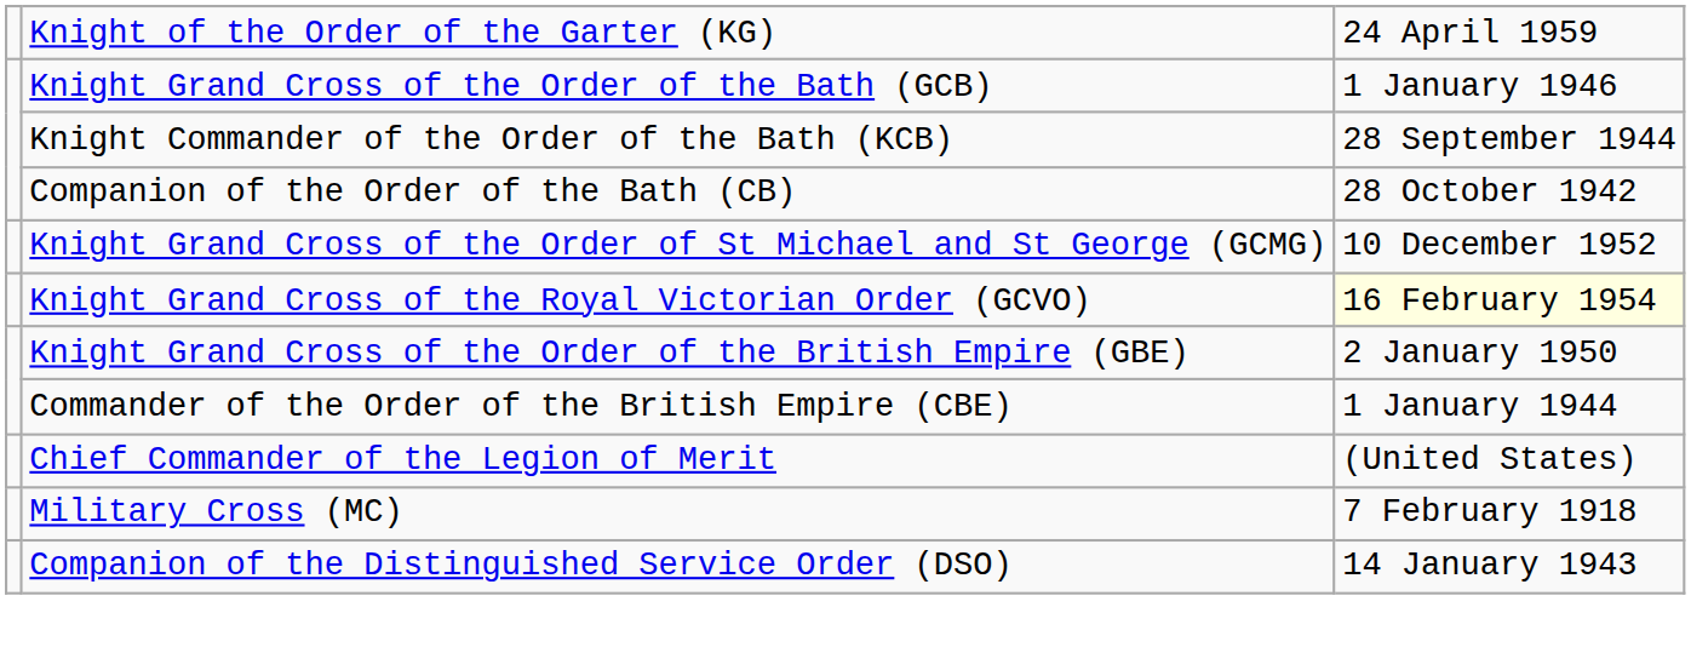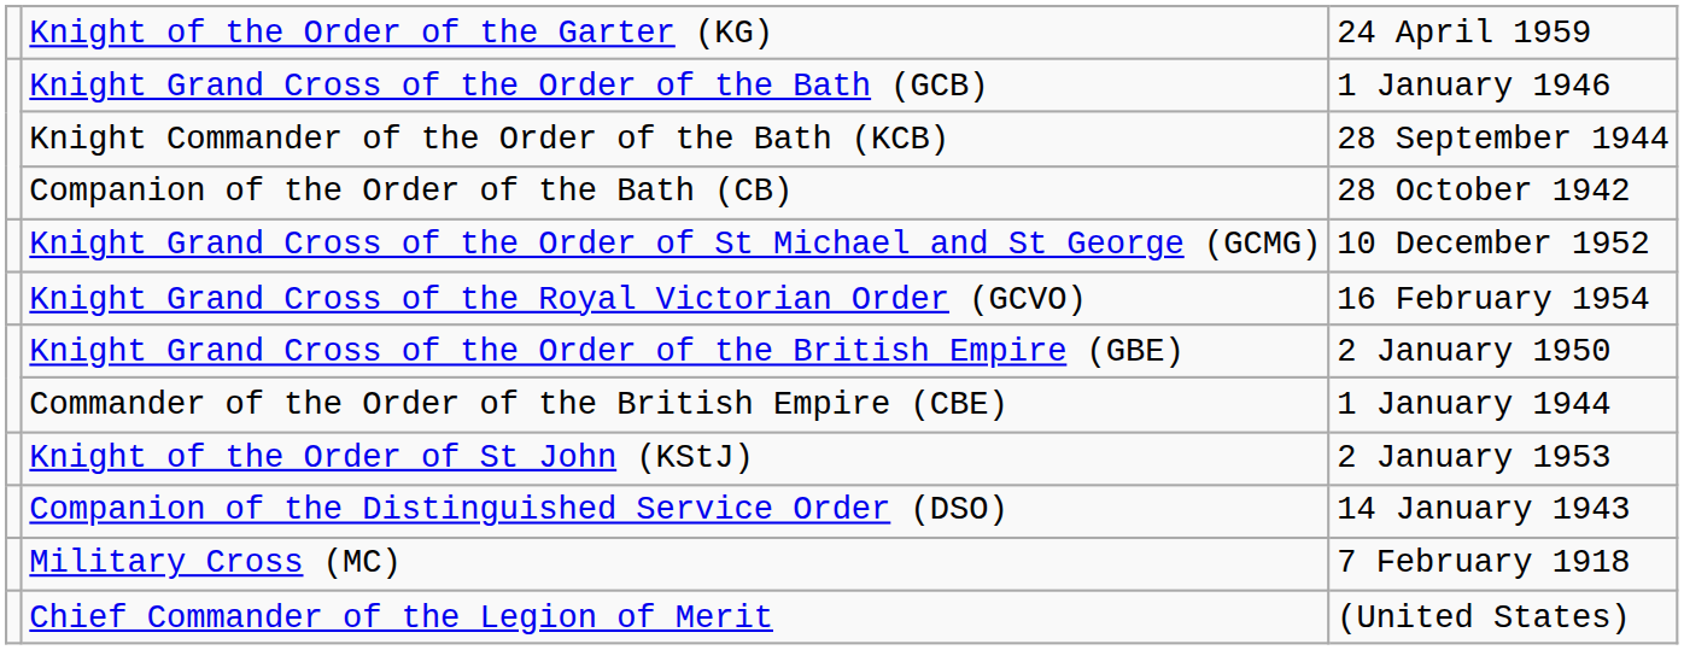 <table class=wikitable>
 <tr>
 <td></td>
 <td><a href='#'>Knight of the Order of the Garter</a> (KG)</td>
 <td>24 April 1959</td>
 </tr>
 <tr>
 <td rowspan=3></td>
 <td><a href='#'>Knight Grand Cross of the Order of the Bath</a> (GCB)</td>
 <td>1 January 1946</td>
 </tr>
 <tr>
 <td>Knight Commander of the Order of the Bath (KCB)</td>
 <td>28 September 1944</td>
 </tr>
 <tr>
 <td>Companion of the Order of the Bath (CB)</td>
 <td>28 October 1942</td>
 </tr>
 <tr>
 <td></td>
 <td><a href='#'>Knight Grand Cross of the Order of St Michael and St George</a> (GCMG)</td>
 <td>10 December 1952</td>
 </tr>
 <tr>
 <td></td>
 <td><a href='#'>Knight Grand Cross of the Royal Victorian Order</a> (GCVO)</td>
-<td style="background: lightyellow;">16 February 1954</td>
+<td>16 February 1954</td>
 </tr>
 <tr>
 <td rowspan=2></td>
 <td><a href='#'>Knight Grand Cross of the Order of the British Empire</a> (GBE)</td>
 <td>2 January 1950</td>
 </tr>
 <tr>
 <td>Commander of the Order of the British Empire (CBE)</td>
 <td>1 January 1944</td>
 </tr>
 <tr>
 <td></td>
-<td><a href='#'>Chief Commander of the Legion of Merit</a></td>
-<td>(United States)</td>
+<td><a href='#'>Knight of the Order of St John</a> (KStJ)</td>
+<td>2 January 1953</td>
+</tr>
+<tr>
+<td></td>
+<td><a href='#'>Companion of the Distinguished Service Order</a> (DSO)</td>
+<td>14 January 1943</td>
 </tr>
 <tr>
 <td></td>
 <td><a href='#'>Military Cross</a> (MC)</td>
 <td>7 February 1918</td>
 </tr>
 <tr>
 <td></td>
-<td><a href='#'>Companion of the Distinguished Service Order</a> (DSO)</td>
-<td>14 January 1943</td>
+<td><a href='#'>Chief Commander of the Legion of Merit</a></td>
+<td>(United States)</td>
 </tr>
 </table>
